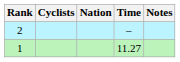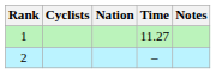 <table class="wikitable sortable" style="text-align:center">
 <tr>
 <th>Rank</th>
 <th>Cyclists</th>
 <th>Nation</th>
 <th>Time</th>
 <th>Notes</th>
 </tr>
+<tr bgcolor=bbf3bb>
+<td>1</td>
+<td align=left></td>
+<td align=left></td>
+<td>11.27</td>
+<td></td>
+</tr>
 <tr bgcolor=bbf3ff>
 <td>2</td>
 <td align=left></td>
 <td align=left></td>
 <td>–</td>
 <td></td>
 </tr>
-<tr bgcolor=bbf3bb>
-<td>1</td>
-<td align=left></td>
-<td align=left></td>
-<td>11.27</td>
-<td></td>
-</tr>
 </table>
